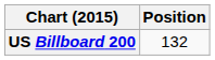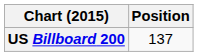 <table class="wikitable sortable plainrowheaders">
 <tr>
 <th>Chart (2015)</th>
 <th>Position</th>
 </tr>
 <tr>
 <th scope="row">US <a href='#'><em>Billboard</em> 200</a></th>
-<td style="text-align:center;">132</td>
+<td style="text-align:center;">137</td>
 </tr>
 </table>
